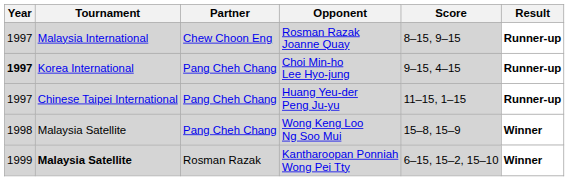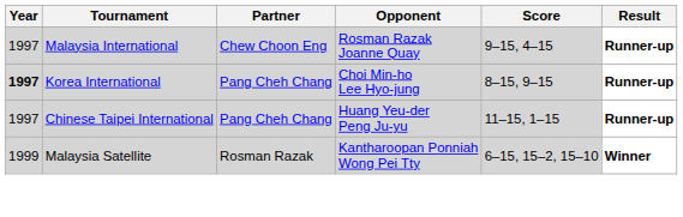 <table class="sortable wikitable" style="font-size: 90%;">
 <tr>
 <th>Year</th>
 <th>Tournament</th>
 <th>Partner</th>
 <th>Opponent</th>
 <th>Score</th>
 <th>Result</th>
 </tr>
 <tr style="background:#D5D5D5">
 <td align="center">1997</td>
 <td align="left"><a href='#'>Malaysia International</a></td>
 <td align="left"> <a href='#'>Chew Choon Eng</a></td>
 <td align="left"> <a href='#'>Rosman Razak</a><br> <a href='#'>Joanne Quay</a></td>
-<td align="left">8–15, 9–15</td>
+<td align="left">9–15, 4–15</td>
 <td style="text-align:left; background:white"> <strong>Runner-up</strong></td>
 </tr>
 <tr style="background:#D5D5D5">
 <td align="center"><strong>1997</strong></td>
 <td align="left"><a href='#'>Korea International</a></td>
 <td align="left"> <a href='#'>Pang Cheh Chang</a></td>
 <td align="left"> <a href='#'>Choi Min-ho</a><br> <a href='#'>Lee Hyo-jung</a></td>
-<td align="left">9–15, 4–15</td>
+<td align="left">8–15, 9–15</td>
 <td style="text-align:left; background:white"> <strong>Runner-up</strong></td>
 </tr>
 <tr style="background:#D5D5D5">
 <td align="center">1997</td>
 <td align="left"><a href='#'>Chinese Taipei International</a></td>
 <td align="left"> <a href='#'>Pang Cheh Chang</a></td>
 <td align="left"> <a href='#'>Huang Yeu-der</a><br> <a href='#'>Peng Ju-yu</a></td>
 <td align="left">11–15, 1–15</td>
 <td style="text-align:left; background:white"> <strong>Runner-up</strong></td>
 </tr>
 <tr style="background:#D5D5D5">
-<td align="center">1998</td>
+<td align="center">1999</td>
 <td align="left">Malaysia Satellite</td>
-<td align="left"> <a href='#'>Pang Cheh Chang</a></td>
-<td align="left"> <a href='#'>Wong Keng Loo</a><br> <a href='#'>Ng Soo Mui</a></td>
-<td align="left">15–8, 15–9</td>
-<td style="text-align:left; background:white"> <strong>Winner</strong></td>
-</tr>
-<tr style="background:#D5D5D5">
-<td align="center">1999</td>
-<td align="left"><strong>Malaysia Satellite</strong></td>
 <td align="left"> Rosman Razak</td>
 <td align="left"> <a href='#'>Kantharoopan Ponniah</a><br> <a href='#'>Wong Pei Tty</a></td>
 <td align="left">6–15, 15–2, 15–10</td>
 <td style="text-align:left; background:white"> <strong>Winner</strong></td>
 </tr>
 </table>
